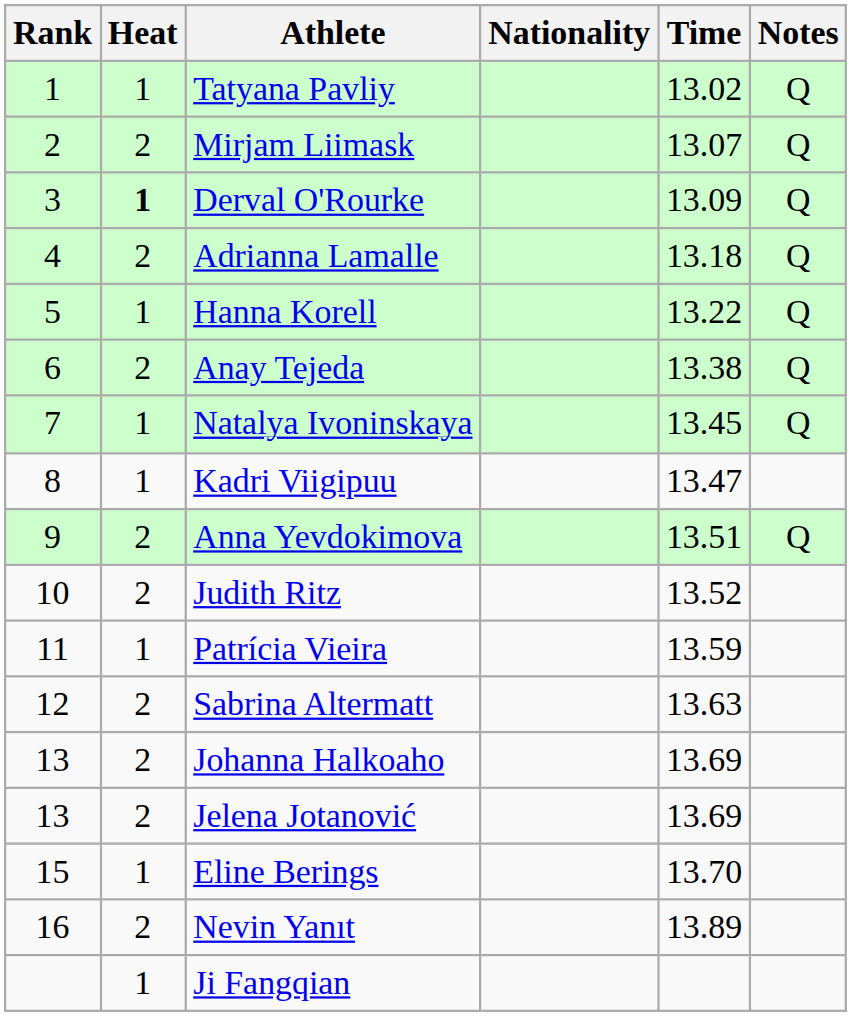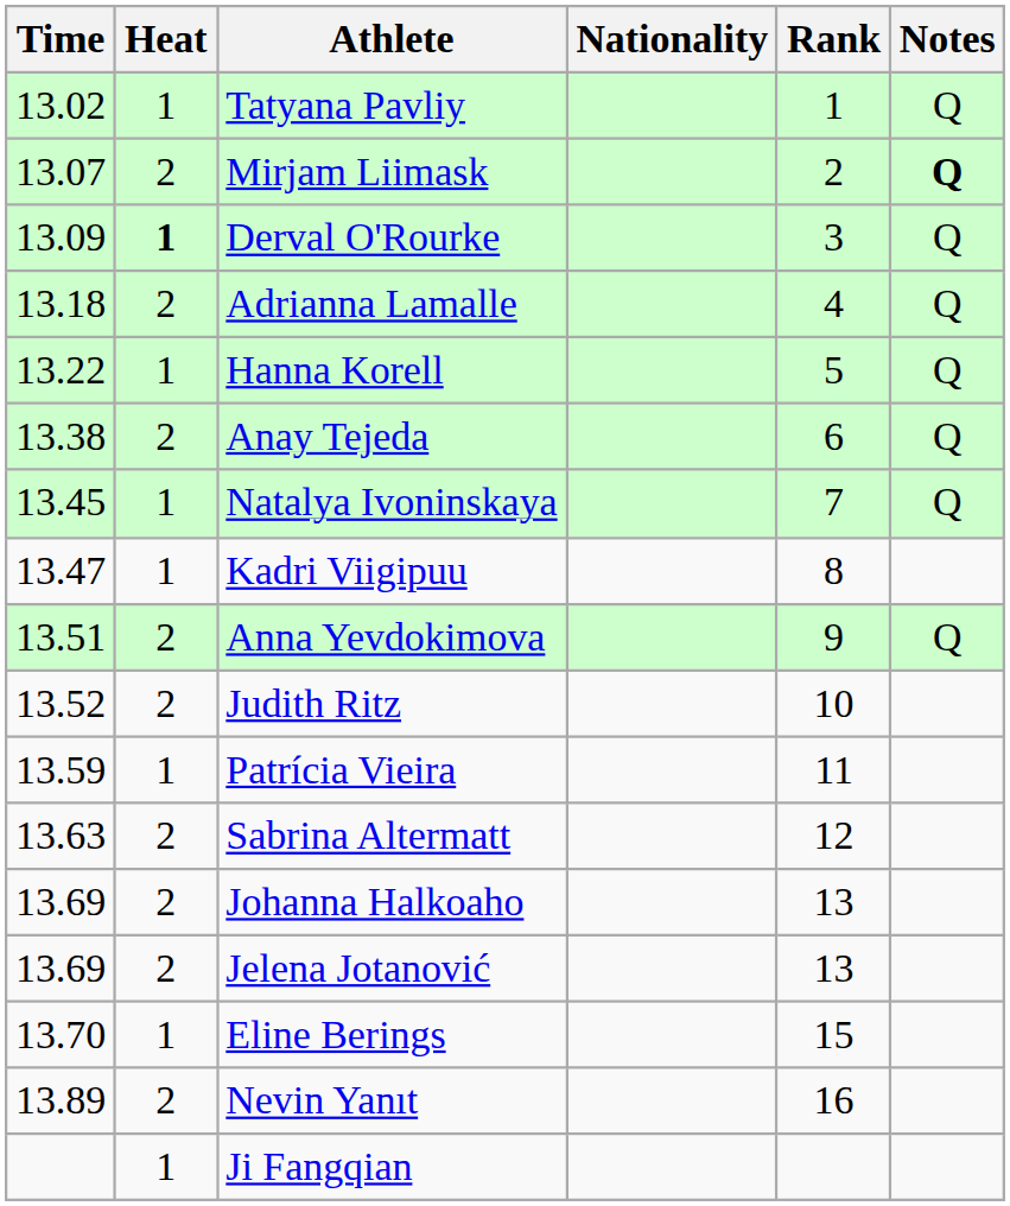 <table class="wikitable sortable" style="text-align:center;font-size:95%">
 <tr>
-<th>Rank</th>
+<th>Time</th>
 <th>Heat</th>
 <th>Athlete</th>
 <th>Nationality</th>
-<th>Time</th>
+<th>Rank</th>
 <th>Notes</th>
 </tr>
 <tr bgcolor=ccffcc>
-<td>1</td>
+<td>13.02</td>
 <td>1</td>
 <td align="left"><a href='#'>Tatyana Pavliy</a></td>
 <td align=left></td>
-<td>13.02</td>
+<td>1</td>
 <td>Q</td>
 </tr>
 <tr bgcolor=ccffcc>
-<td>2</td>
+<td>13.07</td>
 <td>2</td>
 <td align="left"><a href='#'>Mirjam Liimask</a></td>
 <td align=left></td>
-<td>13.07</td>
+<td>2</td>
+<td><strong>Q</strong></td>
+</tr>
+<tr bgcolor=ccffcc>
+<td>13.09</td>
+<td><strong>1</strong></td>
+<td align="left"><a href='#'>Derval O'Rourke</a></td>
+<td align=left></td>
+<td>3</td>
 <td>Q</td>
 </tr>
 <tr bgcolor=ccffcc>
-<td>3</td>
-<td><strong>1</strong></td>
-<td align="left"><a href='#'>Derval O'Rourke</a></td>
+<td>13.18</td>
+<td>2</td>
+<td align="left"><a href='#'>Adrianna Lamalle</a></td>
 <td align=left></td>
-<td>13.09</td>
+<td>4</td>
 <td>Q</td>
 </tr>
 <tr bgcolor=ccffcc>
-<td>4</td>
-<td>2</td>
-<td align="left"><a href='#'>Adrianna Lamalle</a></td>
+<td>13.22</td>
+<td>1</td>
+<td align="left"><a href='#'>Hanna Korell</a></td>
 <td align=left></td>
-<td>13.18</td>
+<td>5</td>
 <td>Q</td>
 </tr>
 <tr bgcolor=ccffcc>
-<td>5</td>
-<td>1</td>
-<td align="left"><a href='#'>Hanna Korell</a></td>
+<td>13.38</td>
+<td>2</td>
+<td align="left"><a href='#'>Anay Tejeda</a></td>
 <td align=left></td>
-<td>13.22</td>
+<td>6</td>
 <td>Q</td>
 </tr>
 <tr bgcolor=ccffcc>
-<td>6</td>
-<td>2</td>
-<td align="left"><a href='#'>Anay Tejeda</a></td>
-<td align=left></td>
-<td>13.38</td>
-<td>Q</td>
-</tr>
-<tr bgcolor=ccffcc>
-<td>7</td>
+<td>13.45</td>
 <td>1</td>
 <td align="left"><a href='#'>Natalya Ivoninskaya</a></td>
 <td align=left></td>
-<td>13.45</td>
+<td>7</td>
 <td>Q</td>
 </tr>
 <tr>
-<td>8</td>
+<td>13.47</td>
 <td>1</td>
 <td align="left"><a href='#'>Kadri Viigipuu</a></td>
 <td align=left></td>
-<td>13.47</td>
+<td>8</td>
 <td></td>
 </tr>
 <tr bgcolor=ccffcc>
-<td>9</td>
+<td>13.51</td>
 <td>2</td>
 <td align="left"><a href='#'>Anna Yevdokimova</a></td>
 <td align=left></td>
-<td>13.51</td>
+<td>9</td>
 <td>Q</td>
 </tr>
 <tr>
-<td>10</td>
+<td>13.52</td>
 <td>2</td>
 <td align="left"><a href='#'>Judith Ritz</a></td>
 <td align=left></td>
-<td>13.52</td>
+<td>10</td>
 <td></td>
 </tr>
 <tr>
-<td>11</td>
+<td>13.59</td>
 <td>1</td>
 <td align="left"><a href='#'>Patrícia Vieira</a></td>
 <td align=left></td>
-<td>13.59</td>
+<td>11</td>
 <td></td>
 </tr>
 <tr>
-<td>12</td>
+<td>13.63</td>
 <td>2</td>
 <td align="left"><a href='#'>Sabrina Altermatt</a></td>
 <td align=left></td>
-<td>13.63</td>
+<td>12</td>
 <td></td>
 </tr>
 <tr>
-<td>13</td>
+<td>13.69</td>
 <td>2</td>
 <td align="left"><a href='#'>Johanna Halkoaho</a></td>
 <td align=left></td>
-<td>13.69</td>
+<td>13</td>
 <td></td>
 </tr>
 <tr>
-<td>13</td>
+<td>13.69</td>
 <td>2</td>
 <td align="left"><a href='#'>Jelena Jotanović</a></td>
 <td align=left></td>
-<td>13.69</td>
+<td>13</td>
 <td></td>
 </tr>
 <tr>
-<td>15</td>
+<td>13.70</td>
 <td>1</td>
 <td align="left"><a href='#'>Eline Berings</a></td>
 <td align=left></td>
-<td>13.70</td>
+<td>15</td>
 <td></td>
 </tr>
 <tr>
-<td>16</td>
+<td>13.89</td>
 <td>2</td>
 <td align="left"><a href='#'>Nevin Yanıt</a></td>
 <td align=left></td>
-<td>13.89</td>
+<td>16</td>
 <td></td>
 </tr>
 <tr>
 <td></td>
 <td>1</td>
 <td align="left"><a href='#'>Ji Fangqian</a></td>
 <td align=left></td>
 <td></td>
 <td></td>
 </tr>
 </table>
